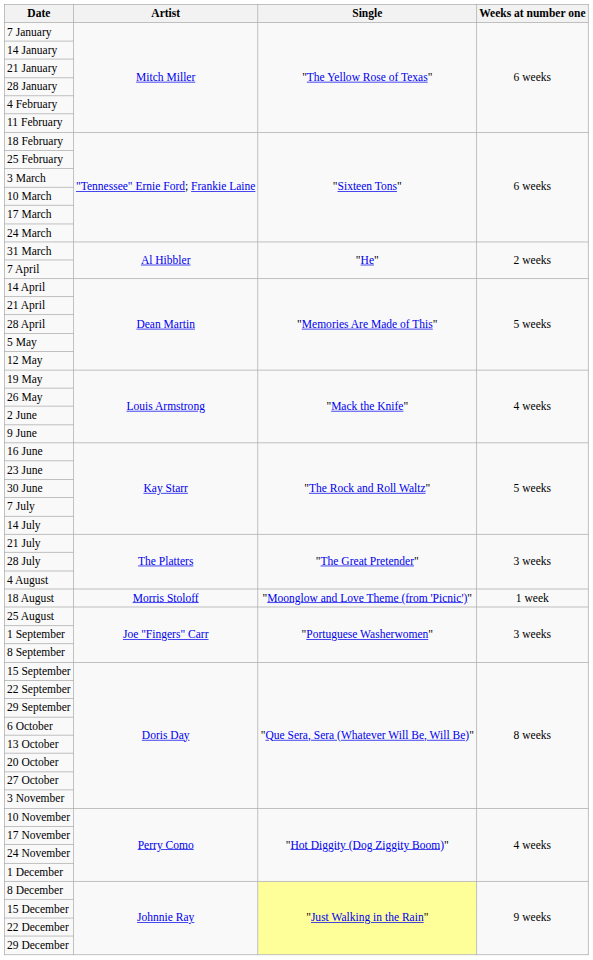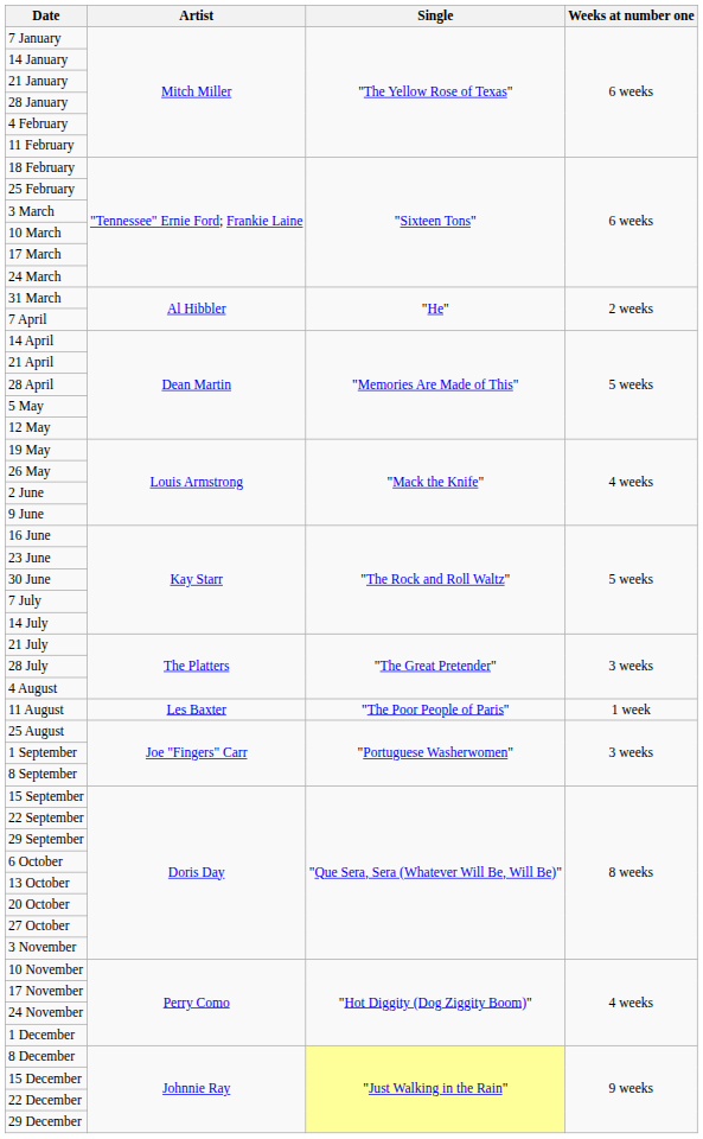 <table class="wikitable">
 <tr>
 <th>Date</th>
 <th>Artist</th>
 <th>Single</th>
 <th>Weeks at number one</th>
 </tr>
 <tr>
 <td>7 January</td>
 <td rowspan=6 align="center"><a href='#'>Mitch Miller</a></td>
 <td rowspan=6 align="center">"<a href='#'>The Yellow Rose of Texas</a>"</td>
 <td rowspan=6 align="center">6 weeks</td>
 </tr>
 <tr>
 <td>14 January</td>
 </tr>
 <tr>
 <td>21 January</td>
 </tr>
 <tr>
 <td>28 January</td>
 </tr>
 <tr>
 <td>4 February</td>
 </tr>
 <tr>
 <td>11 February</td>
 </tr>
 <tr>
 <td>18 February</td>
 <td rowspan=6 align="center"><a href='#'>"Tennessee" Ernie Ford</a>; <a href='#'>Frankie Laine</a></td>
 <td rowspan=6 align="center">"<a href='#'>Sixteen Tons</a>"</td>
 <td rowspan=6 align="center">6 weeks</td>
 </tr>
 <tr>
 <td>25 February</td>
 </tr>
 <tr>
 <td>3 March</td>
 </tr>
 <tr>
 <td>10 March</td>
 </tr>
 <tr>
 <td>17 March</td>
 </tr>
 <tr>
 <td>24 March</td>
 </tr>
 <tr>
 <td>31 March</td>
 <td rowspan=2 align="center"><a href='#'>Al Hibbler</a></td>
 <td rowspan=2 align="center">"<a href='#'>He</a>"</td>
 <td rowspan=2 align="center">2 weeks</td>
 </tr>
 <tr>
 <td>7 April</td>
 </tr>
 <tr>
 <td>14 April</td>
 <td rowspan=5 align="center"><a href='#'>Dean Martin</a></td>
 <td rowspan=5 align="center">"<a href='#'>Memories Are Made of This</a>"</td>
 <td rowspan=5 align="center">5 weeks</td>
 </tr>
 <tr>
 <td>21 April</td>
 </tr>
 <tr>
 <td>28 April</td>
 </tr>
 <tr>
 <td>5 May</td>
 </tr>
 <tr>
 <td>12 May</td>
 </tr>
 <tr>
 <td>19 May</td>
 <td rowspan=4 align="center"><a href='#'>Louis Armstrong</a></td>
 <td rowspan=4 align="center">"<a href='#'>Mack the Knife</a>"</td>
 <td rowspan=4 align="center">4 weeks</td>
 </tr>
 <tr>
 <td>26 May</td>
 </tr>
 <tr>
 <td>2 June</td>
 </tr>
 <tr>
 <td>9 June</td>
 </tr>
 <tr>
 <td>16 June</td>
 <td rowspan=5 align="center"><a href='#'>Kay Starr</a></td>
 <td rowspan=5 align="center">"<a href='#'>The Rock and Roll Waltz</a>"</td>
 <td rowspan=5 align="center">5 weeks</td>
 </tr>
 <tr>
 <td>23 June</td>
 </tr>
 <tr>
 <td>30 June</td>
 </tr>
 <tr>
 <td>7 July</td>
 </tr>
 <tr>
 <td>14 July</td>
 </tr>
 <tr>
 <td>21 July</td>
 <td rowspan=3 align="center"><a href='#'>The Platters</a></td>
 <td rowspan=3 align="center">"<a href='#'>The Great Pretender</a>"</td>
 <td rowspan=3 align="center">3 weeks</td>
 </tr>
 <tr>
 <td>28 July</td>
 </tr>
 <tr>
 <td>4 August</td>
 </tr>
 <tr>
-<td>18 August</td>
-<td align="center"><a href='#'>Morris Stoloff</a></td>
-<td align="center">"<a href='#'>Moonglow and Love Theme (from 'Picnic')</a>"</td>
+<td>11 August</td>
+<td align="center"><a href='#'>Les Baxter</a></td>
+<td align="center">"<a href='#'>The Poor People of Paris</a>"</td>
 <td align="center">1 week</td>
 </tr>
 <tr>
 <td>25 August</td>
 <td rowspan=3 align="center"><a href='#'>Joe "Fingers" Carr</a></td>
 <td rowspan=3 align="center">"<a href='#'>Portuguese Washerwomen</a>"</td>
 <td rowspan=3 align="center">3 weeks</td>
 </tr>
 <tr>
 <td>1 September</td>
 </tr>
 <tr>
 <td>8 September</td>
 </tr>
 <tr>
 <td>15 September</td>
 <td rowspan=8 align="center"><a href='#'>Doris Day</a></td>
 <td rowspan=8 align="center">"<a href='#'>Que Sera, Sera (Whatever Will Be, Will Be)</a>"</td>
 <td rowspan=8 align="center">8 weeks</td>
 </tr>
 <tr>
 <td>22 September</td>
 </tr>
 <tr>
 <td>29 September</td>
 </tr>
 <tr>
 <td>6 October</td>
 </tr>
 <tr>
 <td>13 October</td>
 </tr>
 <tr>
 <td>20 October</td>
 </tr>
 <tr>
 <td>27 October</td>
 </tr>
 <tr>
 <td>3 November</td>
 </tr>
 <tr>
 <td>10 November</td>
 <td rowspan=4 align="center"><a href='#'>Perry Como</a></td>
 <td rowspan=4 align="center">"<a href='#'>Hot Diggity (Dog Ziggity Boom)</a>"</td>
 <td rowspan=4 align="center">4 weeks</td>
 </tr>
 <tr>
 <td>17 November</td>
 </tr>
 <tr>
 <td>24 November</td>
 </tr>
 <tr>
 <td>1 December</td>
 </tr>
 <tr>
 <td>8 December</td>
 <td rowspan=4 align="center"><a href='#'>Johnnie Ray</a></td>
 <td bgcolor=#FFFF99 rowspan=4 align="center">"<a href='#'>Just Walking in the Rain</a>"</td>
 <td rowspan=4 align="center">9 weeks</td>
 </tr>
 <tr>
 <td>15 December</td>
 </tr>
 <tr>
 <td>22 December</td>
 </tr>
 <tr>
 <td>29 December</td>
 </tr>
 </table>
